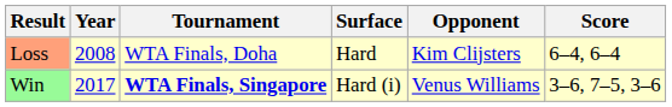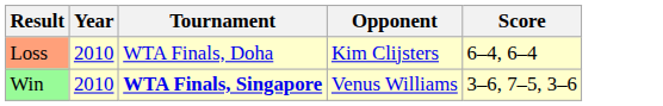 <table class="sortable wikitable">
 <tr>
 <th>Result</th>
 <th>Year</th>
 <th>Tournament</th>
-<th>Surface</th>
 <th>Opponent</th>
 <th>Score</th>
 </tr>
 <tr bgcolor=ffffcc>
 <td style="background:#ffa07a;">Loss</td>
-<td><a href='#'>2008</a></td>
+<td><a href='#'>2010</a></td>
 <td><a href='#'>WTA Finals, Doha</a></td>
-<td>Hard</td>
 <td> <a href='#'>Kim Clijsters</a></td>
 <td>6–4, 6–4</td>
 </tr>
 <tr bgcolor=ffffcc>
 <td style="background:#98fb98;">Win</td>
-<td><a href='#'>2017</a></td>
+<td><a href='#'>2010</a></td>
 <td><strong><a href='#'>WTA Finals, Singapore</a></strong></td>
-<td>Hard (i)</td>
 <td> <a href='#'>Venus Williams</a></td>
 <td>3–6, 7–5, 3–6</td>
 </tr>
 </table>
